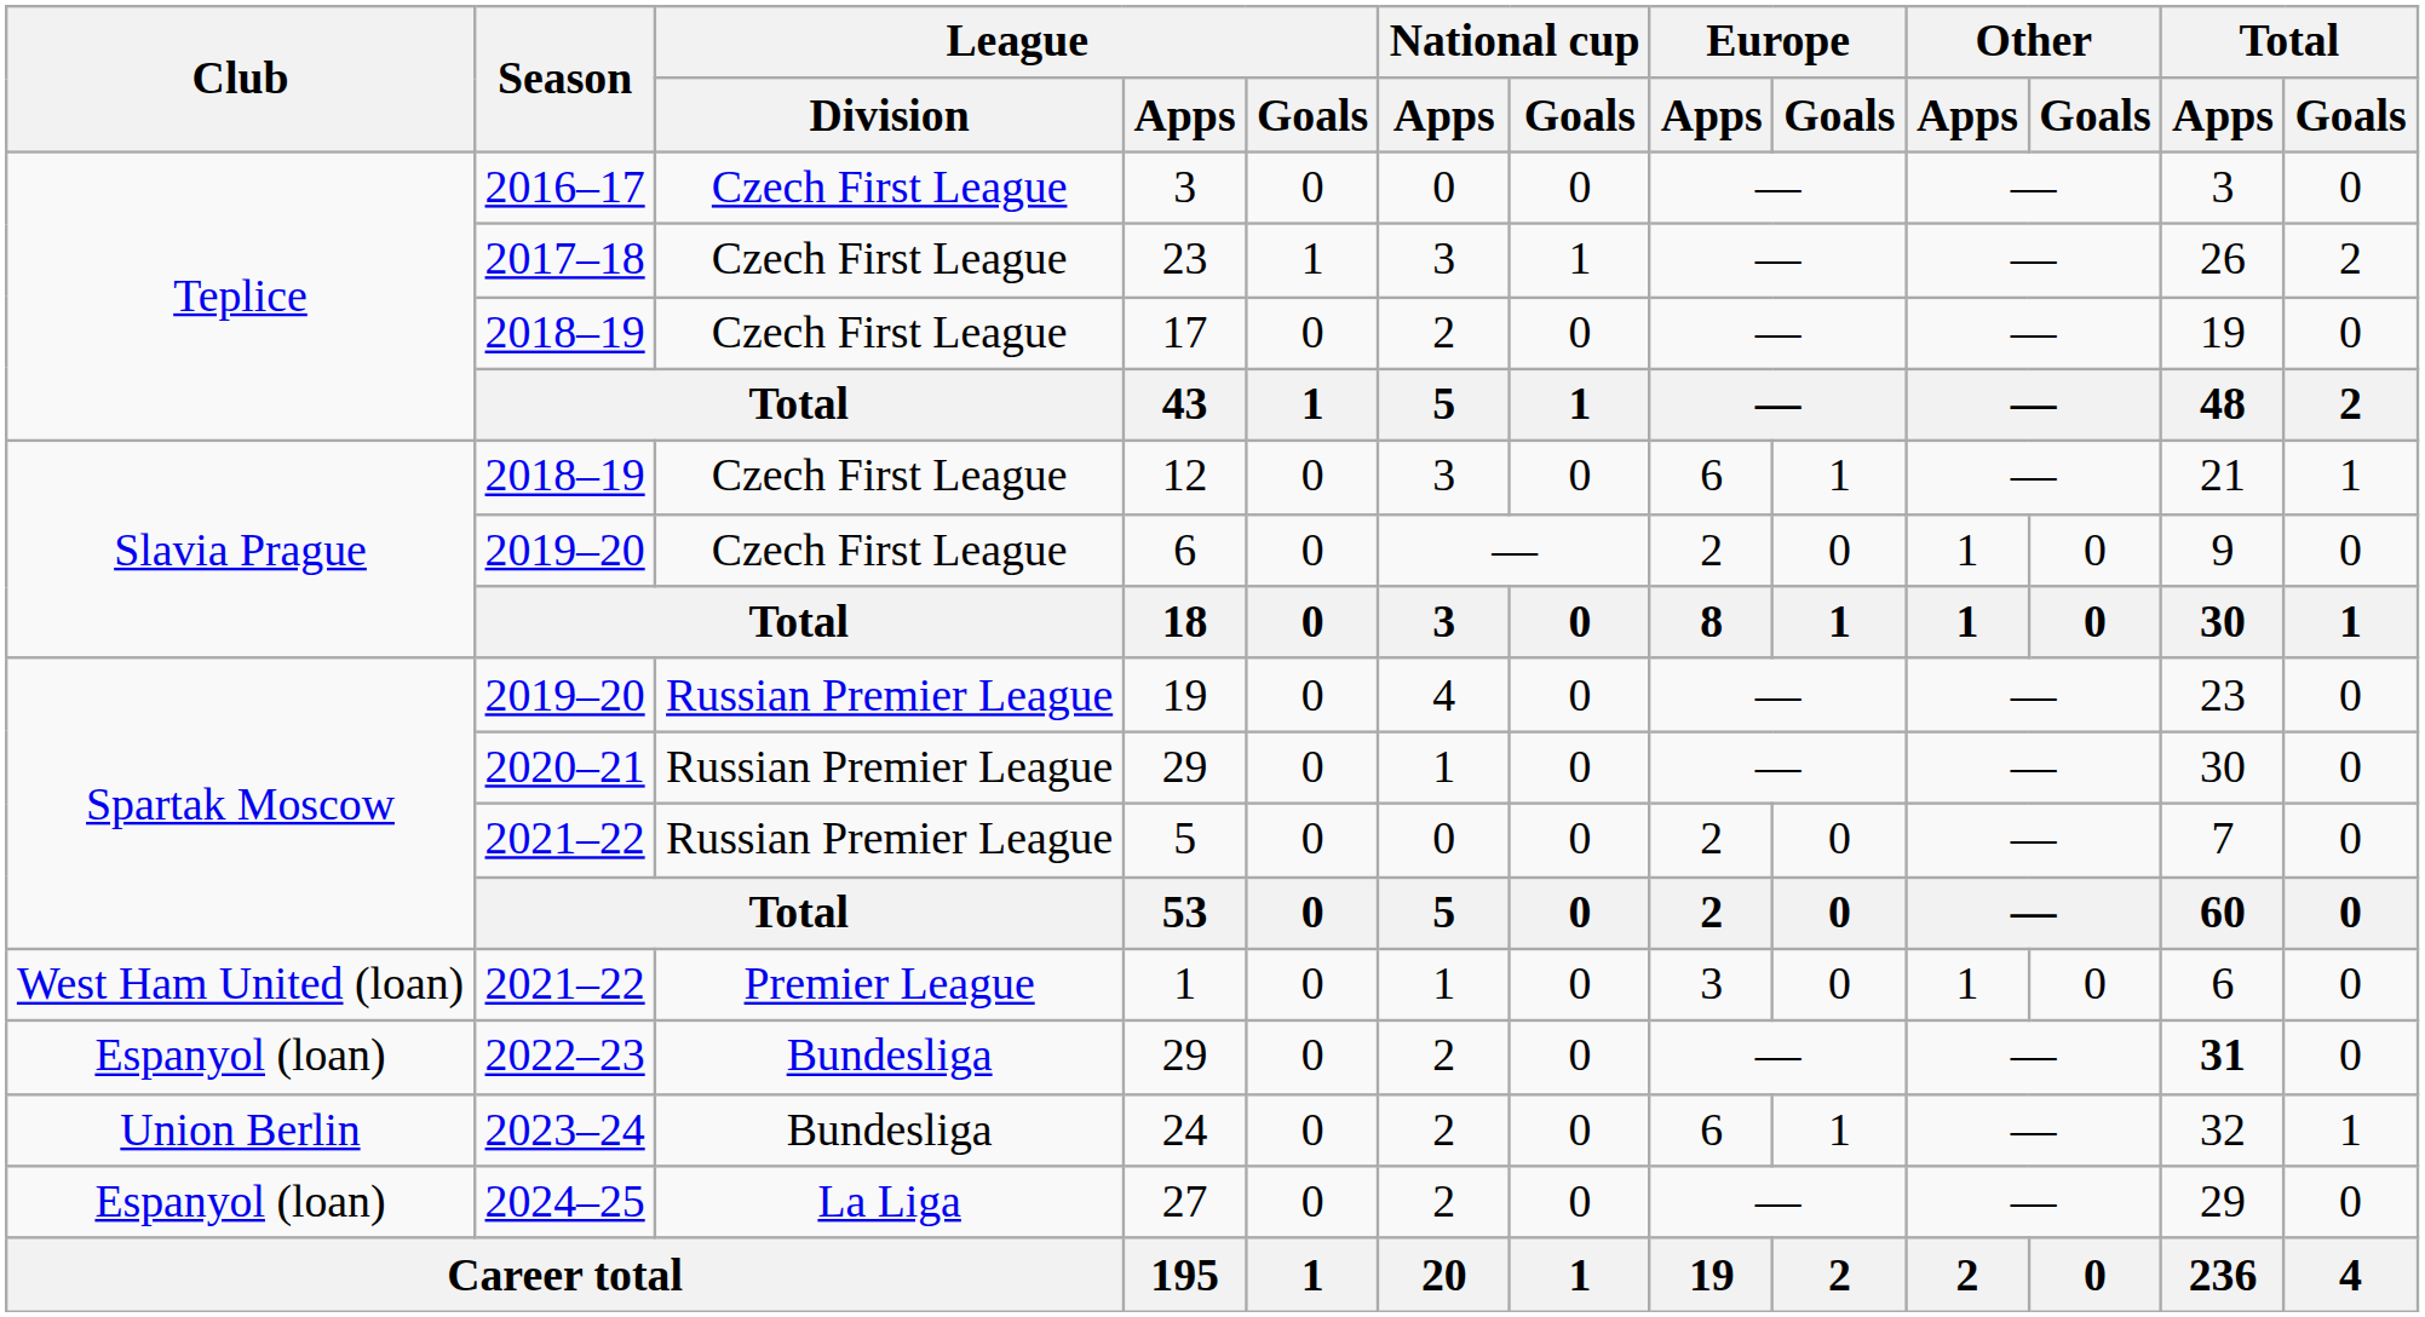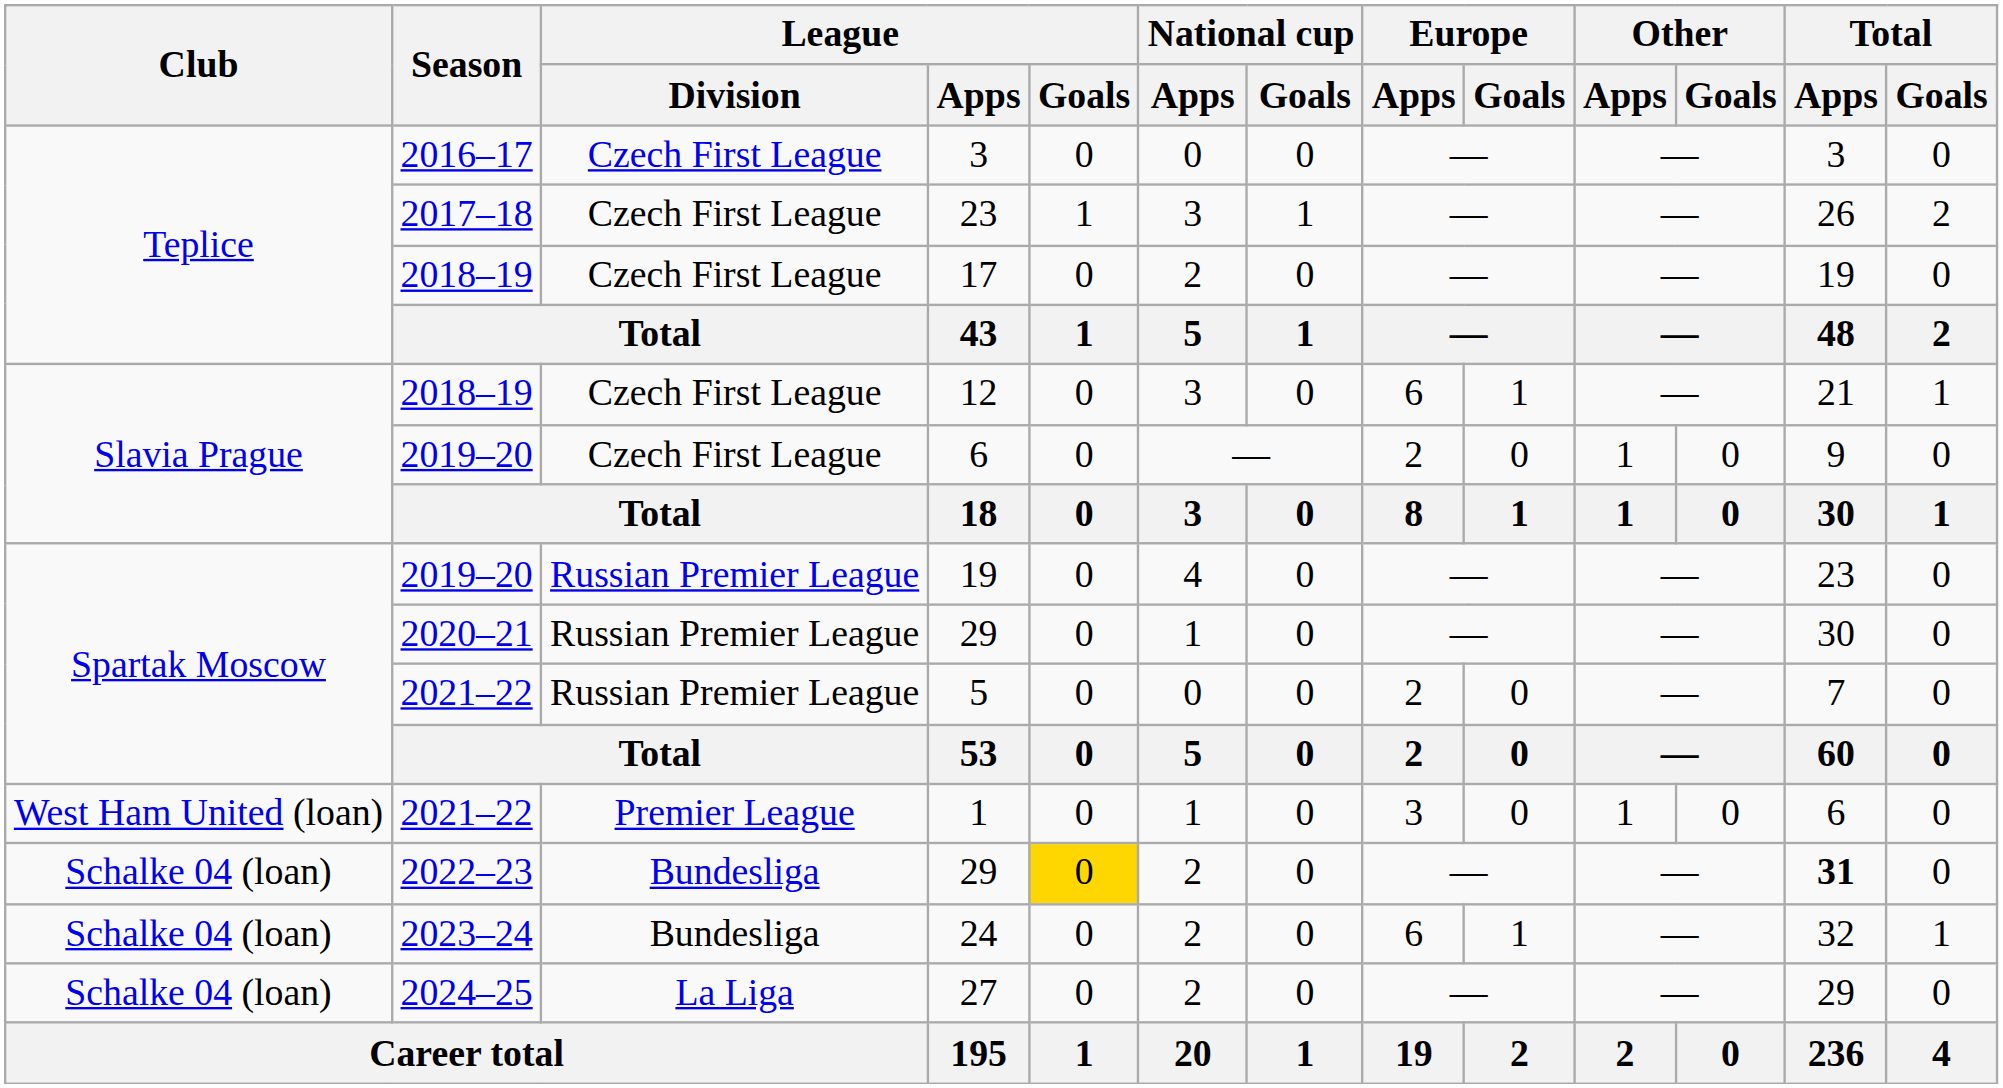 <table class=wikitable style="text-align: center">
 <tr>
 <th rowspan="2">Club</th>
 <th rowspan="2">Season</th>
 <th colspan="3">League</th>
 <th colspan="2">National cup</th>
 <th colspan="2">Europe</th>
 <th colspan="2">Other</th>
 <th colspan="2">Total</th>
 </tr>
 <tr>
 <th>Division</th>
 <th>Apps</th>
 <th>Goals</th>
 <th>Apps</th>
 <th>Goals</th>
 <th>Apps</th>
 <th>Goals</th>
 <th>Apps</th>
 <th>Goals</th>
 <th>Apps</th>
 <th>Goals</th>
 </tr>
 <tr>
 <td rowspan="4"><a href='#'>Teplice</a></td>
 <td><a href='#'>2016–17</a></td>
 <td><a href='#'>Czech First League</a></td>
 <td>3</td>
 <td>0</td>
 <td>0</td>
 <td>0</td>
 <td colspan="2">—</td>
 <td colspan="2">—</td>
 <td>3</td>
 <td>0</td>
 </tr>
 <tr>
 <td><a href='#'>2017–18</a></td>
 <td>Czech First League</td>
 <td>23</td>
 <td>1</td>
 <td>3</td>
 <td>1</td>
 <td colspan="2">—</td>
 <td colspan="2">—</td>
 <td>26</td>
 <td>2</td>
 </tr>
 <tr>
 <td><a href='#'>2018–19</a></td>
 <td>Czech First League</td>
 <td>17</td>
 <td>0</td>
 <td>2</td>
 <td>0</td>
 <td colspan="2">—</td>
 <td colspan="2">—</td>
 <td>19</td>
 <td>0</td>
 </tr>
 <tr>
 <th colspan="2">Total</th>
 <th>43</th>
 <th>1</th>
 <th>5</th>
 <th>1</th>
 <th colspan="2">—</th>
 <th colspan="2">—</th>
 <th>48</th>
 <th>2</th>
 </tr>
 <tr>
 <td rowspan="3"><a href='#'>Slavia Prague</a></td>
 <td><a href='#'>2018–19</a></td>
 <td>Czech First League</td>
 <td>12</td>
 <td>0</td>
 <td>3</td>
 <td>0</td>
 <td>6</td>
 <td>1</td>
 <td colspan="2">—</td>
 <td>21</td>
 <td>1</td>
 </tr>
 <tr>
 <td><a href='#'>2019–20</a></td>
 <td>Czech First League</td>
 <td>6</td>
 <td>0</td>
 <td colspan="2">—</td>
 <td>2</td>
 <td>0</td>
 <td>1</td>
 <td>0</td>
 <td>9</td>
 <td>0</td>
 </tr>
 <tr>
 <th colspan="2">Total</th>
 <th>18</th>
 <th>0</th>
 <th>3</th>
 <th>0</th>
 <th>8</th>
 <th>1</th>
 <th>1</th>
 <th>0</th>
 <th>30</th>
 <th>1</th>
 </tr>
 <tr>
 <td rowspan="4"><a href='#'>Spartak Moscow</a></td>
 <td><a href='#'>2019–20</a></td>
 <td><a href='#'>Russian Premier League</a></td>
 <td>19</td>
 <td>0</td>
 <td>4</td>
 <td>0</td>
 <td colspan="2">—</td>
 <td colspan="2">—</td>
 <td>23</td>
 <td>0</td>
 </tr>
 <tr>
 <td><a href='#'>2020–21</a></td>
 <td>Russian Premier League</td>
 <td>29</td>
 <td>0</td>
 <td>1</td>
 <td>0</td>
 <td colspan="2">—</td>
 <td colspan="2">—</td>
 <td>30</td>
 <td>0</td>
 </tr>
 <tr>
 <td><a href='#'>2021–22</a></td>
 <td>Russian Premier League</td>
 <td>5</td>
 <td>0</td>
 <td>0</td>
 <td>0</td>
 <td>2</td>
 <td>0</td>
 <td colspan="2">—</td>
 <td>7</td>
 <td>0</td>
 </tr>
 <tr>
 <th colspan="2">Total</th>
 <th>53</th>
 <th>0</th>
 <th>5</th>
 <th>0</th>
 <th>2</th>
 <th>0</th>
 <th colspan="2">—</th>
 <th>60</th>
 <th>0</th>
 </tr>
 <tr>
 <td><a href='#'>West Ham United</a> (loan)</td>
 <td><a href='#'>2021–22</a></td>
 <td><a href='#'>Premier League</a></td>
 <td>1</td>
 <td>0</td>
 <td>1</td>
 <td>0</td>
 <td>3</td>
 <td>0</td>
 <td>1</td>
 <td>0</td>
 <td>6</td>
 <td>0</td>
 </tr>
 <tr>
-<td><a href='#'>Espanyol</a> (loan)</td>
+<td><a href='#'>Schalke 04</a> (loan)</td>
 <td><a href='#'>2022–23</a></td>
 <td><a href='#'>Bundesliga</a></td>
 <td>29</td>
-<td>0</td>
+<td style="background: gold;">0</td>
 <td>2</td>
 <td>0</td>
 <td colspan="2">—</td>
 <td colspan="2">—</td>
 <td><strong>31</strong></td>
 <td>0</td>
 </tr>
 <tr>
-<td><a href='#'>Union Berlin</a></td>
+<td><a href='#'>Schalke 04</a> (loan)</td>
 <td><a href='#'>2023–24</a></td>
 <td>Bundesliga</td>
 <td>24</td>
 <td>0</td>
 <td>2</td>
 <td>0</td>
 <td>6</td>
 <td>1</td>
 <td colspan="2">—</td>
 <td>32</td>
 <td>1</td>
 </tr>
 <tr>
-<td><a href='#'>Espanyol</a> (loan)</td>
+<td><a href='#'>Schalke 04</a> (loan)</td>
 <td><a href='#'>2024–25</a></td>
 <td><a href='#'>La Liga</a></td>
 <td>27</td>
 <td>0</td>
 <td>2</td>
 <td>0</td>
 <td colspan="2">—</td>
 <td colspan="2">—</td>
 <td>29</td>
 <td>0</td>
 </tr>
 <tr>
 <th colspan="3">Career total</th>
 <th>195</th>
 <th>1</th>
 <th>20</th>
 <th>1</th>
 <th>19</th>
 <th>2</th>
 <th>2</th>
 <th>0</th>
 <th>236</th>
 <th>4</th>
 </tr>
 </table>
